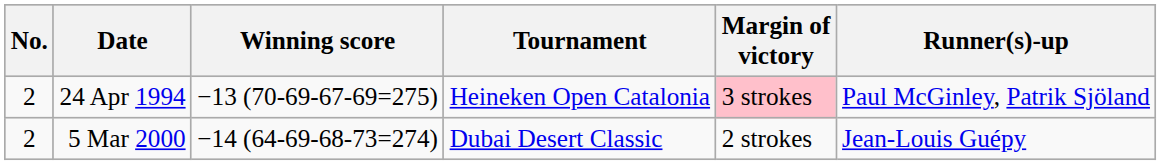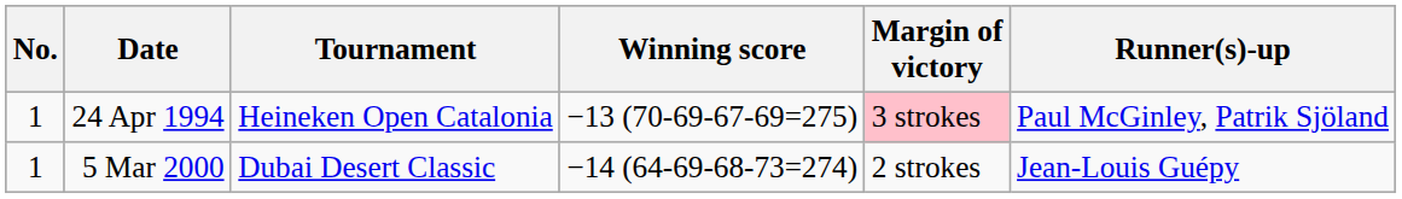 <table class="wikitable" style="font-size:95%;">
 <tr>
 <th>No.</th>
 <th>Date</th>
+<th>Tournament</th>
 <th>Winning score</th>
-<th>Tournament</th>
 <th>Margin of<br>victory</th>
 <th>Runner(s)-up</th>
 </tr>
 <tr>
-<td align=center>2</td>
+<td align=center>1</td>
 <td align=right>24 Apr <a href='#'>1994</a></td>
+<td><a href='#'>Heineken Open Catalonia</a></td>
 <td>−13 (70-69-67-69=275)</td>
-<td><a href='#'>Heineken Open Catalonia</a></td>
 <td style="background: pink;">3 strokes</td>
 <td> <a href='#'>Paul McGinley</a>,  <a href='#'>Patrik Sjöland</a></td>
 </tr>
 <tr>
-<td align=center>2</td>
+<td align=center>1</td>
 <td align=right>5 Mar <a href='#'>2000</a></td>
+<td><a href='#'>Dubai Desert Classic</a></td>
 <td>−14 (64-69-68-73=274)</td>
-<td><a href='#'>Dubai Desert Classic</a></td>
 <td>2 strokes</td>
 <td> <a href='#'>Jean-Louis Guépy</a></td>
 </tr>
 </table>
